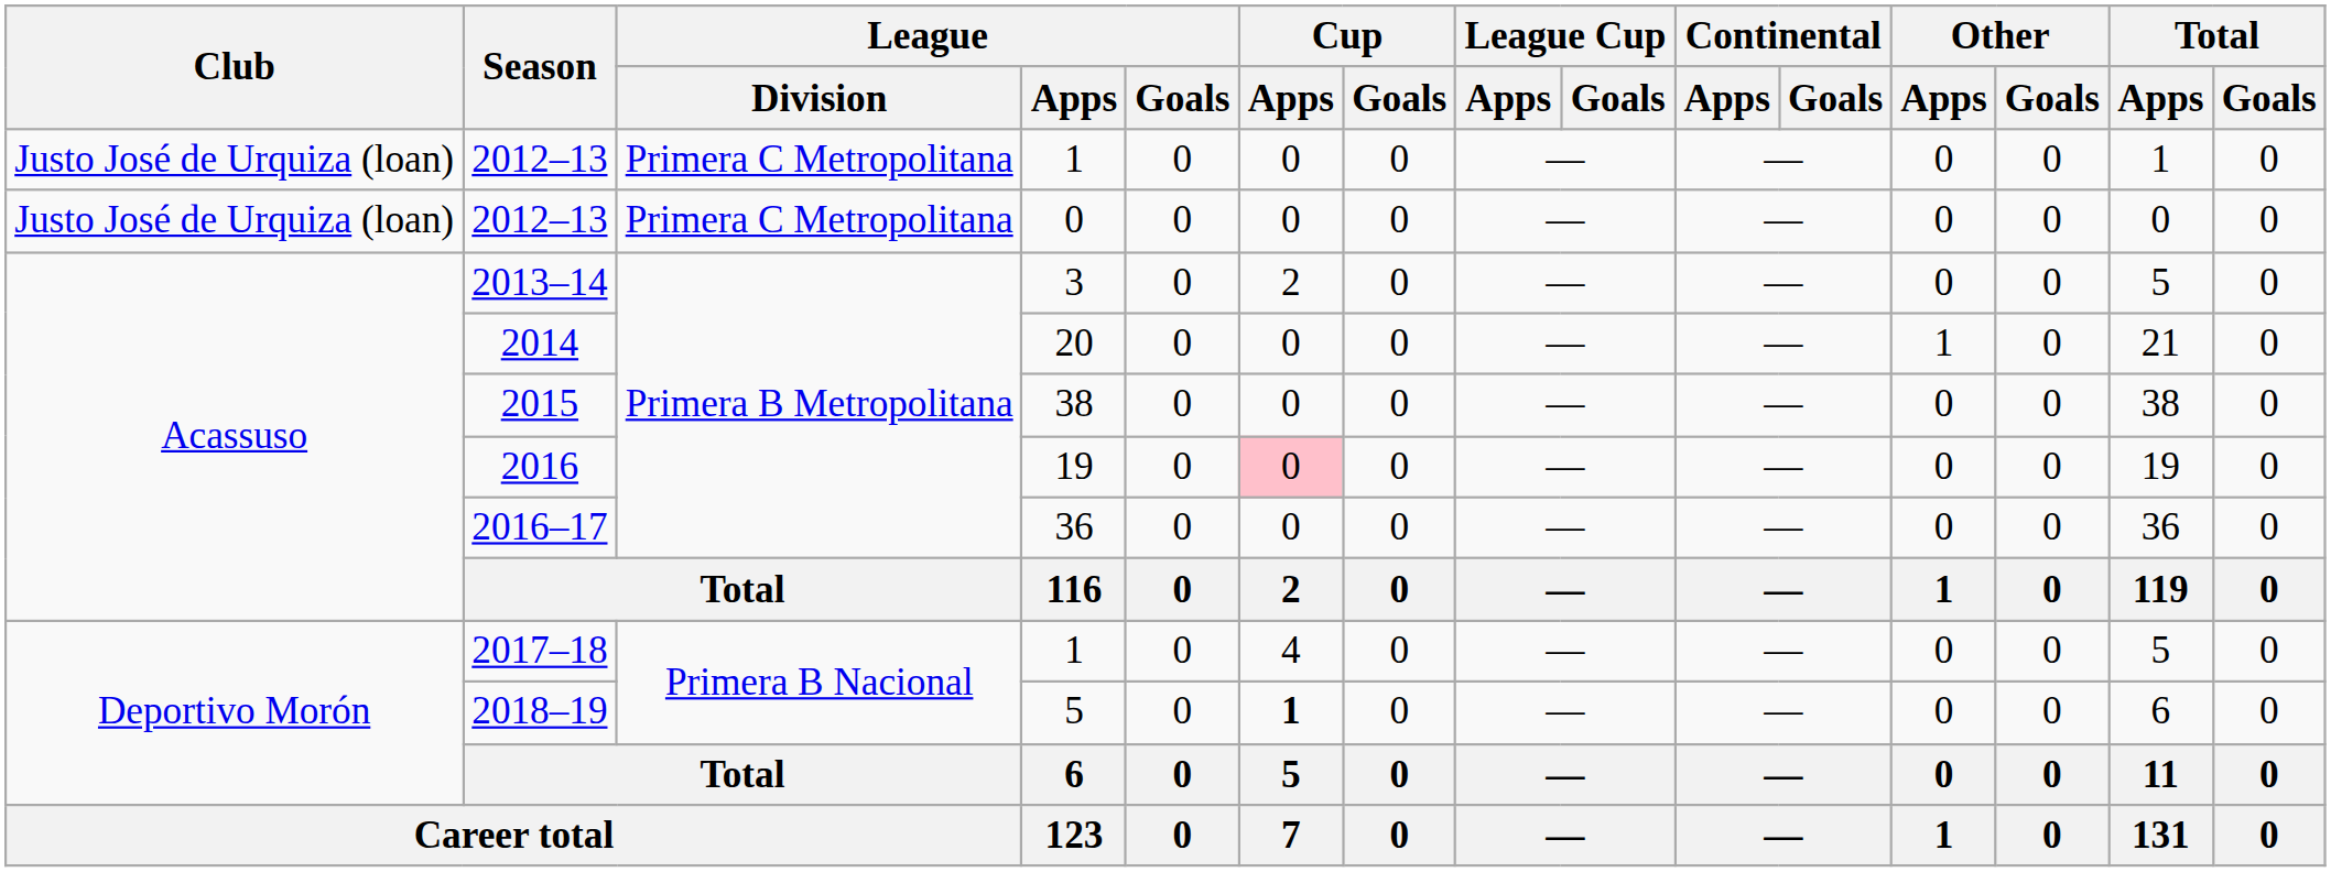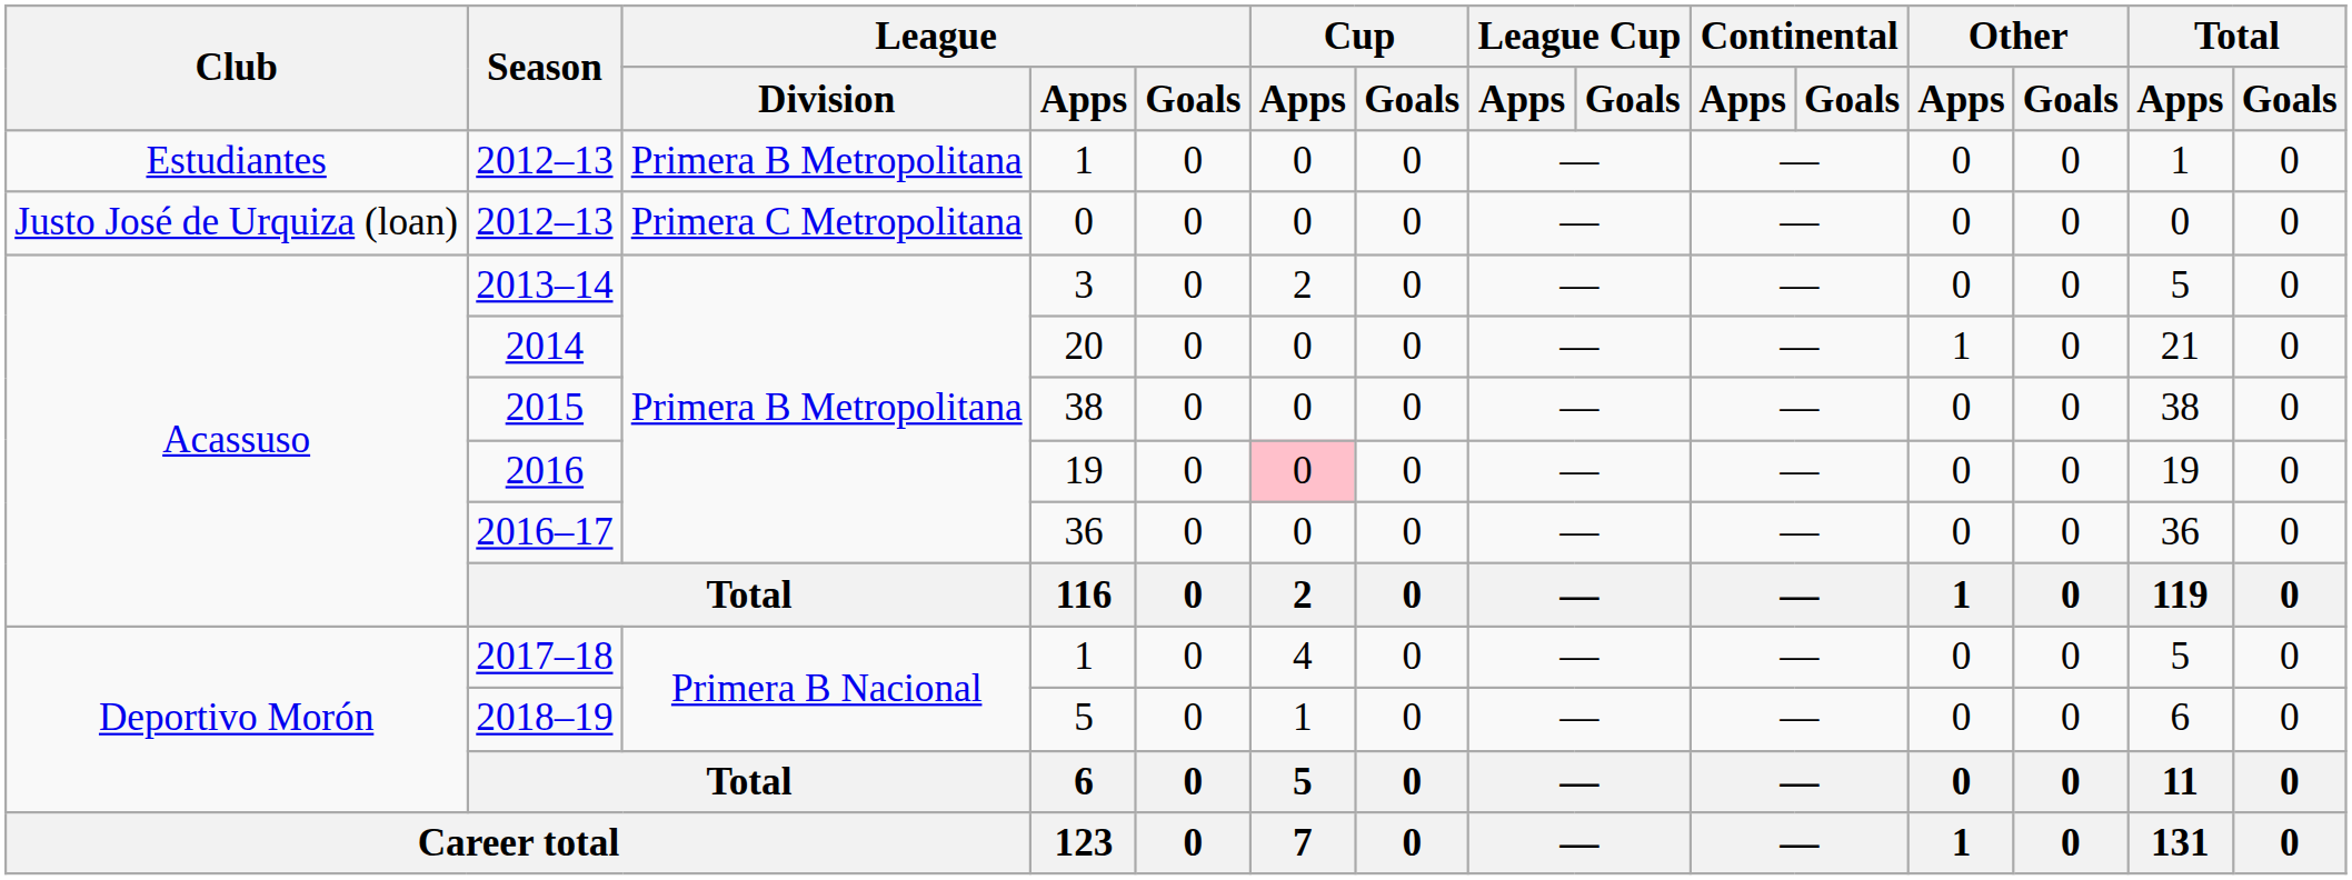 <table class="wikitable" style="text-align:center">
 <tr>
 <th rowspan="2">Club</th>
 <th rowspan="2">Season</th>
 <th colspan="3">League</th>
 <th colspan="2">Cup</th>
 <th colspan="2">League Cup</th>
 <th colspan="2">Continental</th>
 <th colspan="2">Other</th>
 <th colspan="2">Total</th>
 </tr>
 <tr>
 <th>Division</th>
 <th>Apps</th>
 <th>Goals</th>
 <th>Apps</th>
 <th>Goals</th>
 <th>Apps</th>
 <th>Goals</th>
 <th>Apps</th>
 <th>Goals</th>
 <th>Apps</th>
 <th>Goals</th>
 <th>Apps</th>
 <th>Goals</th>
 </tr>
 <tr>
-<td rowspan="1"><a href='#'>Justo José de Urquiza</a> (loan)</td>
+<td rowspan="1"><a href='#'>Estudiantes</a></td>
 <td><a href='#'>2012–13</a></td>
-<td rowspan="1"><a href='#'>Primera C Metropolitana</a></td>
+<td rowspan="1"><a href='#'>Primera B Metropolitana</a></td>
 <td>1</td>
 <td>0</td>
 <td>0</td>
 <td>0</td>
 <td colspan="2">—</td>
 <td colspan="2">—</td>
 <td>0</td>
 <td>0</td>
 <td>1</td>
 <td>0</td>
 </tr>
 <tr>
 <td rowspan="1"><a href='#'>Justo José de Urquiza</a> (loan)</td>
 <td><a href='#'>2012–13</a></td>
 <td rowspan="1"><a href='#'>Primera C Metropolitana</a></td>
 <td>0</td>
 <td>0</td>
 <td>0</td>
 <td>0</td>
 <td colspan="2">—</td>
 <td colspan="2">—</td>
 <td>0</td>
 <td>0</td>
 <td>0</td>
 <td>0</td>
 </tr>
 <tr>
 <td rowspan="6"><a href='#'>Acassuso</a></td>
 <td><a href='#'>2013–14</a></td>
 <td rowspan="5"><a href='#'>Primera B Metropolitana</a></td>
 <td>3</td>
 <td>0</td>
 <td>2</td>
 <td>0</td>
 <td colspan="2">—</td>
 <td colspan="2">—</td>
 <td>0</td>
 <td>0</td>
 <td>5</td>
 <td>0</td>
 </tr>
 <tr>
 <td><a href='#'>2014</a></td>
 <td>20</td>
 <td>0</td>
 <td>0</td>
 <td>0</td>
 <td colspan="2">—</td>
 <td colspan="2">—</td>
 <td>1</td>
 <td>0</td>
 <td>21</td>
 <td>0</td>
 </tr>
 <tr>
 <td><a href='#'>2015</a></td>
 <td>38</td>
 <td>0</td>
 <td>0</td>
 <td>0</td>
 <td colspan="2">—</td>
 <td colspan="2">—</td>
 <td>0</td>
 <td>0</td>
 <td>38</td>
 <td>0</td>
 </tr>
 <tr>
 <td><a href='#'>2016</a></td>
 <td>19</td>
 <td>0</td>
 <td style="background: pink;">0</td>
 <td>0</td>
 <td colspan="2">—</td>
 <td colspan="2">—</td>
 <td>0</td>
 <td>0</td>
 <td>19</td>
 <td>0</td>
 </tr>
 <tr>
 <td><a href='#'>2016–17</a></td>
 <td>36</td>
 <td>0</td>
 <td>0</td>
 <td>0</td>
 <td colspan="2">—</td>
 <td colspan="2">—</td>
 <td>0</td>
 <td>0</td>
 <td>36</td>
 <td>0</td>
 </tr>
 <tr>
 <th colspan="2">Total</th>
 <th>116</th>
 <th>0</th>
 <th>2</th>
 <th>0</th>
 <th colspan="2">—</th>
 <th colspan="2">—</th>
 <th>1</th>
 <th>0</th>
 <th>119</th>
 <th>0</th>
 </tr>
 <tr>
 <td rowspan="3"><a href='#'>Deportivo Morón</a></td>
 <td><a href='#'>2017–18</a></td>
 <td rowspan="2"><a href='#'>Primera B Nacional</a></td>
 <td>1</td>
 <td>0</td>
 <td>4</td>
 <td>0</td>
 <td colspan="2">—</td>
 <td colspan="2">—</td>
 <td>0</td>
 <td>0</td>
 <td>5</td>
 <td>0</td>
 </tr>
 <tr>
 <td><a href='#'>2018–19</a></td>
 <td>5</td>
 <td>0</td>
-<td><strong>1</strong></td>
+<td>1</td>
 <td>0</td>
 <td colspan="2">—</td>
 <td colspan="2">—</td>
 <td>0</td>
 <td>0</td>
 <td>6</td>
 <td>0</td>
 </tr>
 <tr>
 <th colspan="2">Total</th>
 <th>6</th>
 <th>0</th>
 <th>5</th>
 <th>0</th>
 <th colspan="2">—</th>
 <th colspan="2">—</th>
 <th>0</th>
 <th>0</th>
 <th>11</th>
 <th>0</th>
 </tr>
 <tr>
 <th colspan="3">Career total</th>
 <th>123</th>
 <th>0</th>
 <th>7</th>
 <th>0</th>
 <th colspan="2">—</th>
 <th colspan="2">—</th>
 <th>1</th>
 <th>0</th>
 <th>131</th>
 <th>0</th>
 </tr>
 </table>
